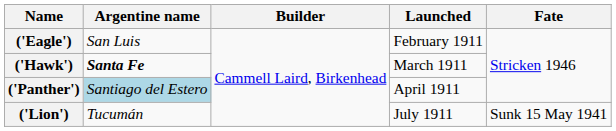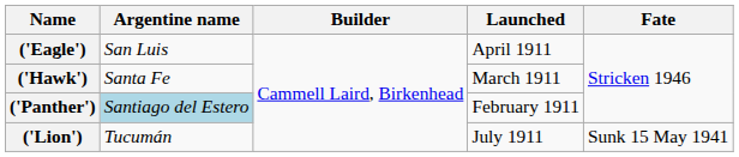 <table class="wikitable plainrowheaders">
 <tr>
 <th scope="col">Name</th>
 <th scope="col">Argentine name</th>
 <th scope="col">Builder</th>
 <th scope="col">Launched</th>
 <th scope="col">Fate</th>
 </tr>
 <tr>
 <th scope="row">  ('Eagle')</th>
 <td><em>San Luis</em></td>
 <td rowspan=4><a href='#'>Cammell Laird</a>, <a href='#'>Birkenhead</a></td>
-<td>February 1911</td>
+<td>April 1911</td>
 <td rowspan=3><a href='#'>Stricken</a> 1946</td>
 </tr>
 <tr>
 <th scope="row"> ('Hawk')</th>
-<td><strong><em>Santa Fe</em></strong></td>
+<td><em>Santa Fe</em></td>
 <td>March 1911</td>
 </tr>
 <tr>
 <th scope="row"> ('Panther')</th>
 <td style="background: lightblue;"><em>Santiago del Estero</em></td>
-<td>April 1911</td>
+<td>February 1911</td>
 </tr>
 <tr>
 <th scope="row"> ('Lion')</th>
 <td><em>Tucumán</em></td>
 <td>July 1911</td>
 <td>Sunk 15 May 1941</td>
 </tr>
 </table>
